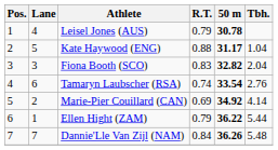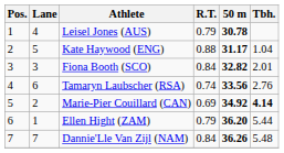 <table class="wikitable">
 <tr>
 <th>Pos.</th>
 <th>Lane</th>
 <th>Athlete</th>
 <th>R.T.</th>
 <th>50 m</th>
 <th>Tbh.</th>
 </tr>
 <tr>
 <td>1</td>
 <td>4</td>
 <td> <a href='#'>Leisel Jones</a> (<a href='#'>AUS</a>)</td>
 <td>0.79</td>
 <td><strong>30.78</strong></td>
 <td> </td>
 </tr>
 <tr>
 <td>2</td>
 <td>5</td>
 <td> <a href='#'>Kate Haywood</a> (<a href='#'>ENG</a>)</td>
 <td>0.88</td>
 <td><strong>31.17</strong></td>
 <td>1.04</td>
 </tr>
 <tr>
 <td>3</td>
 <td>3</td>
 <td> <a href='#'>Fiona Booth</a> (<a href='#'>SCO</a>)</td>
-<td>0.83</td>
+<td>0.84</td>
 <td><strong>32.82</strong></td>
-<td>2.04</td>
+<td>2.01</td>
 </tr>
 <tr>
 <td>4</td>
 <td>6</td>
 <td> <a href='#'>Tamaryn Laubscher</a> (<a href='#'>RSA</a>)</td>
 <td>0.74</td>
-<td><strong>33.54</strong></td>
+<td><strong>33.56</strong></td>
 <td>2.76</td>
 </tr>
 <tr>
 <td>5</td>
 <td>2</td>
 <td> <a href='#'>Marie-Pier Couillard</a> (<a href='#'>CAN</a>)</td>
 <td>0.69</td>
 <td><strong>34.92</strong></td>
-<td>4.14</td>
+<td><strong>4.14</strong></td>
 </tr>
 <tr>
 <td>6</td>
 <td>1</td>
 <td> <a href='#'>Ellen Hight</a> (<a href='#'>ZAM</a>)</td>
 <td>0.79</td>
-<td><strong>36.22</strong></td>
+<td><strong>36.20</strong></td>
 <td>5.44</td>
 </tr>
 <tr>
 <td>7</td>
 <td>7</td>
 <td> <a href='#'>Dannie'Lle Van Zijl</a> (<a href='#'>NAM</a>)</td>
 <td>0.84</td>
 <td><strong>36.26</strong></td>
 <td>5.48</td>
 </tr>
 <tr>
 </tr>
 </table>
